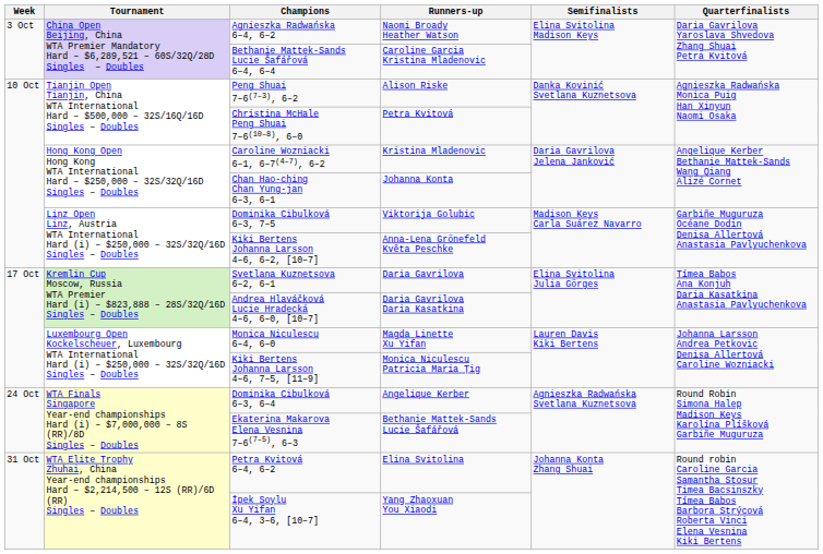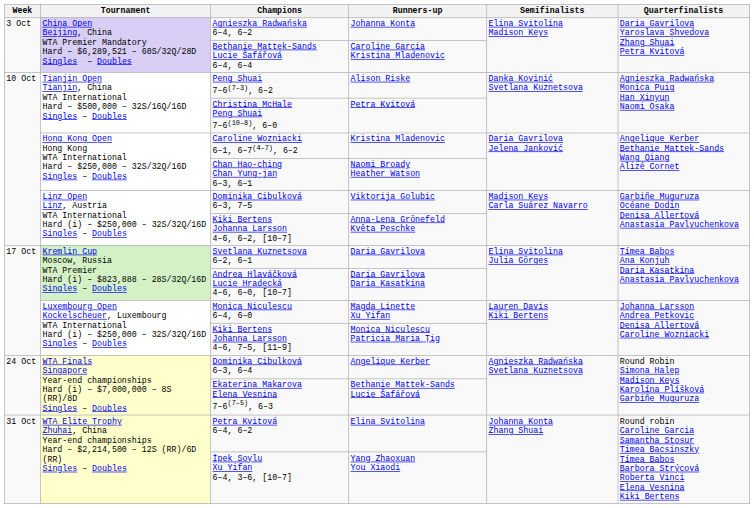 <table class=wikitable style=font-size:95%>
 <tr>
 <th style="width:48px;">Week</th>
 <th style="width:248px;">Tournament</th>
 <th style="width:200px;">Champions</th>
 <th style="width:200px;">Runners-up</th>
 <th style="width:190px;">Semifinalists</th>
 <th style="width:190px;">Quarterfinalists</th>
 </tr>
 <tr valign=top>
 <td rowspan=2>3 Oct</td>
 <td style="background:#d8cef6;" rowspan="2"><a href='#'>China Open</a><br>  <a href='#'>Beijing</a>, China<br>WTA Premier Mandatory<br>Hard – $6,289,521 – 60S/32Q/28D<br><a href='#'>Singles</a>  – <a href='#'>Doubles</a></td>
 <td> <a href='#'>Agnieszka Radwańska</a> <br> 6–4, 6–2</td>
-<td> <a href='#'>Naomi Broady</a> <br>  <a href='#'>Heather Watson</a></td>
+<td> <a href='#'>Johanna Konta</a></td>
 <td rowspan=2> <a href='#'>Elina Svitolina</a><br> <a href='#'>Madison Keys</a></td>
 <td rowspan=2> <a href='#'>Daria Gavrilova</a><br> <a href='#'>Yaroslava Shvedova</a> <br> <a href='#'>Zhang Shuai</a> <br> <a href='#'>Petra Kvitová</a></td>
 </tr>
 <tr valign=top>
 <td> <a href='#'>Bethanie Mattek-Sands</a> <br>  <a href='#'>Lucie Šafářová</a> <br> 6–4, 6–4</td>
 <td> <a href='#'>Caroline Garcia</a> <br>  <a href='#'>Kristina Mladenovic</a></td>
 </tr>
 <tr valign=top>
 <td rowspan=6>10 Oct</td>
 <td style="background:#fff;" rowspan="2"><a href='#'>Tianjin Open</a><br>  <a href='#'>Tianjin</a>, China<br>WTA International<br>Hard – $500,000 – 32S/16Q/16D<br><a href='#'>Singles</a> – <a href='#'>Doubles</a></td>
 <td> <a href='#'>Peng Shuai</a> <br> 7–6<sup>(7–3)</sup>, 6–2</td>
 <td> <a href='#'>Alison Riske</a></td>
 <td rowspan=2> <a href='#'>Danka Kovinić</a><br>  <a href='#'>Svetlana Kuznetsova</a></td>
 <td rowspan=2> <a href='#'>Agnieszka Radwańska</a><br> <a href='#'>Monica Puig</a><br> <a href='#'>Han Xinyun</a> <br> <a href='#'>Naomi Osaka</a></td>
 </tr>
 <tr valign=top>
 <td> <a href='#'>Christina McHale</a> <br>  <a href='#'>Peng Shuai</a> <br> 7–6<sup>(10–8)</sup>, 6–0</td>
 <td> <a href='#'>Petra Kvitová</a></td>
 </tr>
 <tr valign=top>
 <td style="background:#fff;" rowspan="2"><a href='#'>Hong Kong Open</a><br> Hong Kong<br>WTA International<br>Hard – $250,000 – 32S/32Q/16D<br><a href='#'>Singles</a> – <a href='#'>Doubles</a></td>
 <td> <a href='#'>Caroline Wozniacki</a> <br> 6–1, 6–7<sup>(4–7)</sup>, 6–2</td>
 <td> <a href='#'>Kristina Mladenovic</a></td>
 <td rowspan=2> <a href='#'>Daria Gavrilova</a><br> <a href='#'>Jelena Janković</a></td>
 <td rowspan=2> <a href='#'>Angelique Kerber</a><br> <a href='#'>Bethanie Mattek-Sands</a><br>  <a href='#'>Wang Qiang</a> <br> <a href='#'>Alizé Cornet</a></td>
 </tr>
 <tr valign=top>
 <td> <a href='#'>Chan Hao-ching</a> <br>  <a href='#'>Chan Yung-jan</a> <br> 6–3, 6–1</td>
-<td> <a href='#'>Johanna Konta</a></td>
+<td> <a href='#'>Naomi Broady</a> <br>  <a href='#'>Heather Watson</a></td>
 </tr>
 <tr valign=top>
 <td style="background:#fff;" rowspan="2"><a href='#'>Linz Open</a><br>  <a href='#'>Linz</a>, Austria<br>WTA International<br>Hard (i) – $250,000 – 32S/32Q/16D<br><a href='#'>Singles</a> – <a href='#'>Doubles</a></td>
 <td> <a href='#'>Dominika Cibulková</a> <br> 6–3, 7–5</td>
 <td> <a href='#'>Viktorija Golubic</a></td>
 <td rowspan=2> <a href='#'>Madison Keys</a>  <br>  <a href='#'>Carla Suárez Navarro</a></td>
 <td rowspan=2> <a href='#'>Garbiñe Muguruza</a> <br> <a href='#'>Océane Dodin</a><br> <a href='#'>Denisa Allertová</a><br> <a href='#'>Anastasia Pavlyuchenkova</a></td>
 </tr>
 <tr valign=top>
 <td> <a href='#'>Kiki Bertens</a> <br> <a href='#'>Johanna Larsson</a><br>4–6, 6–2, [10–7]</td>
 <td> <a href='#'>Anna-Lena Grönefeld</a> <br>  <a href='#'>Květa Peschke</a></td>
 </tr>
 <tr valign=top>
 <td rowspan=4>17 Oct</td>
 <td style="background:#d4f1c5;" rowspan="2"><a href='#'>Kremlin Cup</a><br>  Moscow, Russia<br>WTA Premier<br>Hard (i) – $823,888 – 28S/32Q/16D<br><a href='#'>Singles</a> – <a href='#'>Doubles</a></td>
 <td> <a href='#'>Svetlana Kuznetsova</a> <br>6–2, 6–1</td>
 <td> <a href='#'>Daria Gavrilova</a></td>
 <td rowspan=2> <a href='#'>Elina Svitolina</a> <br>  <a href='#'>Julia Görges</a></td>
 <td rowspan=2> <a href='#'>Tímea Babos</a> <br> <a href='#'>Ana Konjuh</a> <br> <a href='#'>Daria Kasatkina</a> <br>  <a href='#'>Anastasia Pavlyuchenkova</a></td>
 </tr>
 <tr valign=top>
 <td> <a href='#'>Andrea Hlaváčková</a><br> <a href='#'>Lucie Hradecká</a><br>4–6, 6–0, [10–7]</td>
 <td> <a href='#'>Daria Gavrilova</a><br> <a href='#'>Daria Kasatkina</a></td>
 </tr>
 <tr valign=top>
 <td style="background:#fff;" rowspan="2"><a href='#'>Luxembourg Open</a><br> <a href='#'>Kockelscheuer</a>, Luxembourg<br>WTA International<br>Hard (i) – $250,000 – 32S/32Q/16D<br><a href='#'>Singles</a> – <a href='#'>Doubles</a></td>
 <td> <a href='#'>Monica Niculescu</a><br>6–4, 6–0</td>
 <td> <a href='#'>Magda Linette</a> <br>  <a href='#'>Xu Yifan</a></td>
 <td rowspan=2> <a href='#'>Lauren Davis</a> <br>  <a href='#'>Kiki Bertens</a></td>
 <td rowspan=2> <a href='#'>Johanna Larsson</a> <br> <a href='#'>Andrea Petkovic</a> <br> <a href='#'>Denisa Allertová</a><br> <a href='#'>Caroline Wozniacki</a></td>
 </tr>
 <tr valign=top>
 <td> <a href='#'>Kiki Bertens</a> <br>  <a href='#'>Johanna Larsson</a> <br>4–6, 7–5, [11–9]</td>
 <td> <a href='#'>Monica Niculescu</a> <br>  <a href='#'>Patricia Maria Țig</a></td>
 </tr>
 <tr valign=top>
 <td rowspan=2>24 Oct</td>
 <td style="background:#ffc;" rowspan="2"><a href='#'>WTA Finals</a><br>  <a href='#'>Singapore</a><br>Year-end championships<br>Hard (i) – $7,000,000 – 8S (RR)/8D<br><a href='#'>Singles</a> – <a href='#'>Doubles</a></td>
 <td> <a href='#'>Dominika Cibulková</a> <br> 6–3, 6–4</td>
 <td> <a href='#'>Angelique Kerber</a></td>
 <td rowspan="2"> <a href='#'>Agnieszka Radwańska</a> <br>  <a href='#'>Svetlana Kuznetsova</a></td>
 <td rowspan=2><div>Round Robin</div> <a href='#'>Simona Halep</a> <br> <a href='#'>Madison Keys</a><br> <a href='#'>Karolína Plíšková</a> <br> <a href='#'>Garbiñe Muguruza</a></td>
 </tr>
 <tr valign=top>
 <td> <a href='#'>Ekaterina Makarova</a> <br>  <a href='#'>Elena Vesnina</a> <br> 7–6<sup>(7–5)</sup>, 6–3</td>
 <td> <a href='#'>Bethanie Mattek-Sands</a> <br>  <a href='#'>Lucie Šafářová</a></td>
 </tr>
 <tr valign=top>
 <td rowspan="2">31 Oct</td>
 <td style="background:#ffc;" rowspan="2"><a href='#'>WTA Elite Trophy</a><br>  <a href='#'>Zhuhai</a>, China<br>Year-end championships<br>Hard – $2,214,500 – 12S (RR)/6D (RR)<br><a href='#'>Singles</a> – <a href='#'>Doubles</a></td>
 <td> <a href='#'>Petra Kvitová</a> <br> 6–4, 6–2</td>
 <td> <a href='#'>Elina Svitolina</a></td>
 <td rowspan="2"> <a href='#'>Johanna Konta</a><br>  <a href='#'>Zhang Shuai</a></td>
 <td rowspan=2><div>Round robin</div> <a href='#'>Caroline Garcia</a><br> <a href='#'>Samantha Stosur</a><br> <a href='#'>Timea Bacsinszky</a><br> <a href='#'>Tímea Babos</a><br> <a href='#'>Barbora Strýcová</a><br> <a href='#'>Roberta Vinci</a><br> <a href='#'>Elena Vesnina</a><br> <a href='#'>Kiki Bertens</a></td>
 </tr>
 <tr valign=top>
 <td> <a href='#'>İpek Soylu</a> <br>  <a href='#'>Xu Yifan</a> <br> 6–4, 3–6, [10–7]</td>
 <td> <a href='#'>Yang Zhaoxuan</a> <br>  <a href='#'>You Xiaodi</a></td>
 </tr>
 </table>
